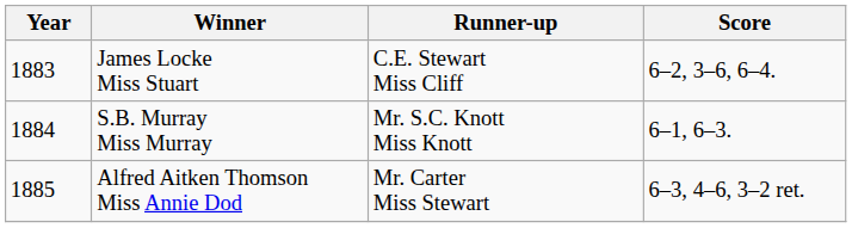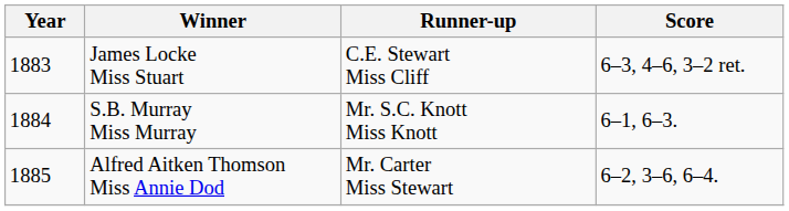 <table class="wikitable">
 <tr>
 <th style="width:60px;">Year</th>
 <th style="width:220px;">Winner</th>
 <th style="width:220px;">Runner-up</th>
 <th style="width:160px;">Score</th>
 </tr>
 <tr>
 <td>1883</td>
 <td> James Locke<br>  Miss Stuart</td>
 <td>  C.E. Stewart<br> Miss Cliff</td>
-<td>6–2, 3–6, 6–4.</td>
+<td>6–3, 4–6, 3–2 ret.</td>
 </tr>
 <tr>
 <td>1884</td>
 <td> S.B. Murray<br> Miss Murray</td>
 <td> Mr. S.C. Knott<br> Miss Knott</td>
 <td>6–1, 6–3.</td>
 </tr>
 <tr>
 <td>1885</td>
 <td> Alfred Aitken Thomson<br> Miss <a href='#'>Annie Dod</a></td>
 <td> Mr. Carter<br> Miss Stewart</td>
-<td>6–3, 4–6, 3–2 ret.</td>
+<td>6–2, 3–6, 6–4.</td>
 </tr>
 <tr>
 </tr>
 </table>
